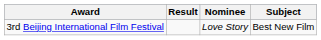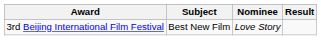 <table class="wikitable">
 <tr style="background:#b0c4de; text-align:center;">
 <th>Award</th>
+<th>Subject</th>
+<th>Nominee</th>
 <th>Result</th>
-<th>Nominee</th>
-<th>Subject</th>
 </tr>
 <tr>
 <td rowspan=1>3rd <a href='#'>Beijing International Film Festival</a></td>
+<td>Best New Film</td>
+<td><em>Love Story</em></td>
 <td></td>
-<td><em>Love Story</em></td>
-<td>Best New Film</td>
 </tr>
 </table>
